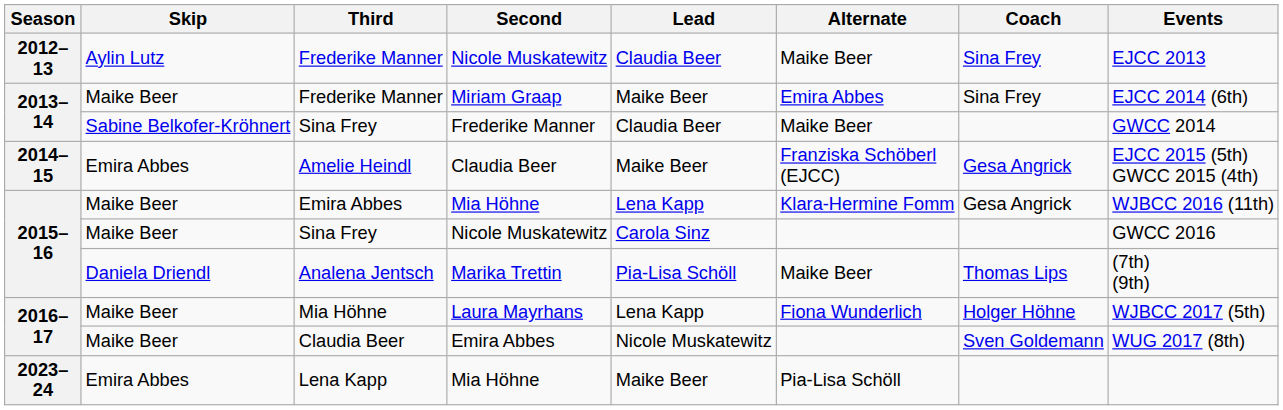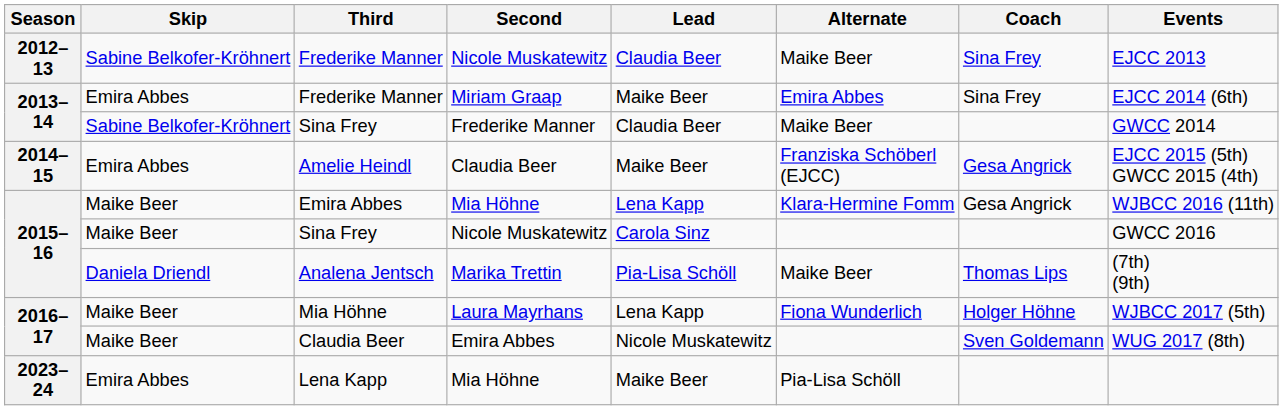 <table class="wikitable">
 <tr>
 <th scope="col" width=60>Season</th>
 <th scope="col">Skip</th>
 <th scope="col">Third</th>
 <th scope="col">Second</th>
 <th scope="col">Lead</th>
 <th scope="col">Alternate</th>
 <th scope="col">Coach</th>
 <th scope="col">Events</th>
 </tr>
 <tr>
 <th scope="row">2012–13</th>
-<td><a href='#'>Aylin Lutz</a></td>
+<td><a href='#'>Sabine Belkofer-Kröhnert</a></td>
 <td><a href='#'>Frederike Manner</a></td>
 <td><a href='#'>Nicole Muskatewitz</a></td>
 <td><a href='#'>Claudia Beer</a></td>
 <td>Maike Beer</td>
 <td><a href='#'>Sina Frey</a></td>
 <td><a href='#'>EJCC 2013</a> </td>
 </tr>
 <tr>
 <th scope="row" rowspan=2>2013–14</th>
-<td>Maike Beer</td>
+<td>Emira Abbes</td>
 <td>Frederike Manner</td>
 <td><a href='#'>Miriam Graap</a></td>
 <td>Maike Beer</td>
 <td><a href='#'>Emira Abbes</a></td>
 <td>Sina Frey</td>
 <td><a href='#'>EJCC 2014</a> (6th)</td>
 </tr>
 <tr>
 <td><a href='#'>Sabine Belkofer-Kröhnert</a></td>
 <td>Sina Frey</td>
 <td>Frederike Manner</td>
 <td>Claudia Beer</td>
 <td>Maike Beer</td>
 <td></td>
 <td><a href='#'>GWCC</a> 2014 </td>
 </tr>
 <tr>
 <th scope="row">2014–15</th>
 <td>Emira Abbes</td>
 <td><a href='#'>Amelie Heindl</a></td>
 <td>Claudia Beer</td>
 <td>Maike Beer</td>
 <td><a href='#'>Franziska Schöberl</a><br>(EJCC)</td>
 <td><a href='#'>Gesa Angrick</a></td>
 <td><a href='#'>EJCC 2015</a> (5th)<br>GWCC 2015 (4th)</td>
 </tr>
 <tr>
 <th scope="row" rowspan=3>2015–16</th>
 <td>Maike Beer</td>
 <td>Emira Abbes</td>
 <td><a href='#'>Mia Höhne</a></td>
 <td><a href='#'>Lena Kapp</a></td>
 <td><a href='#'>Klara-Hermine Fomm</a></td>
 <td>Gesa Angrick</td>
 <td><a href='#'>WJBCC 2016</a> (11th)</td>
 </tr>
 <tr>
 <td>Maike Beer</td>
 <td>Sina Frey</td>
 <td>Nicole Muskatewitz</td>
 <td><a href='#'>Carola Sinz</a></td>
 <td></td>
 <td></td>
 <td>GWCC 2016 </td>
 </tr>
 <tr>
 <td><a href='#'>Daniela Driendl</a></td>
 <td><a href='#'>Analena Jentsch</a></td>
 <td><a href='#'>Marika Trettin</a></td>
 <td><a href='#'>Pia-Lisa Schöll</a></td>
 <td>Maike Beer</td>
 <td><a href='#'>Thomas Lips</a></td>
 <td> (7th)<br> (9th)</td>
 </tr>
 <tr>
 <th scope="row" rowspan=2>2016–17</th>
 <td>Maike Beer</td>
 <td>Mia Höhne</td>
 <td><a href='#'>Laura Mayrhans</a></td>
 <td>Lena Kapp</td>
 <td><a href='#'>Fiona Wunderlich</a></td>
 <td><a href='#'>Holger Höhne</a></td>
 <td><a href='#'>WJBCC 2017</a> (5th)</td>
 </tr>
 <tr>
 <td>Maike Beer</td>
 <td>Claudia Beer</td>
 <td>Emira Abbes</td>
 <td>Nicole Muskatewitz</td>
 <td></td>
 <td><a href='#'>Sven Goldemann</a></td>
 <td><a href='#'>WUG 2017</a> (8th)</td>
 </tr>
 <tr>
 <th scope="row">2023–24</th>
 <td>Emira Abbes</td>
 <td>Lena Kapp</td>
 <td>Mia Höhne</td>
 <td>Maike Beer</td>
 <td>Pia-Lisa Schöll</td>
 <td></td>
 <td></td>
 </tr>
 </table>
